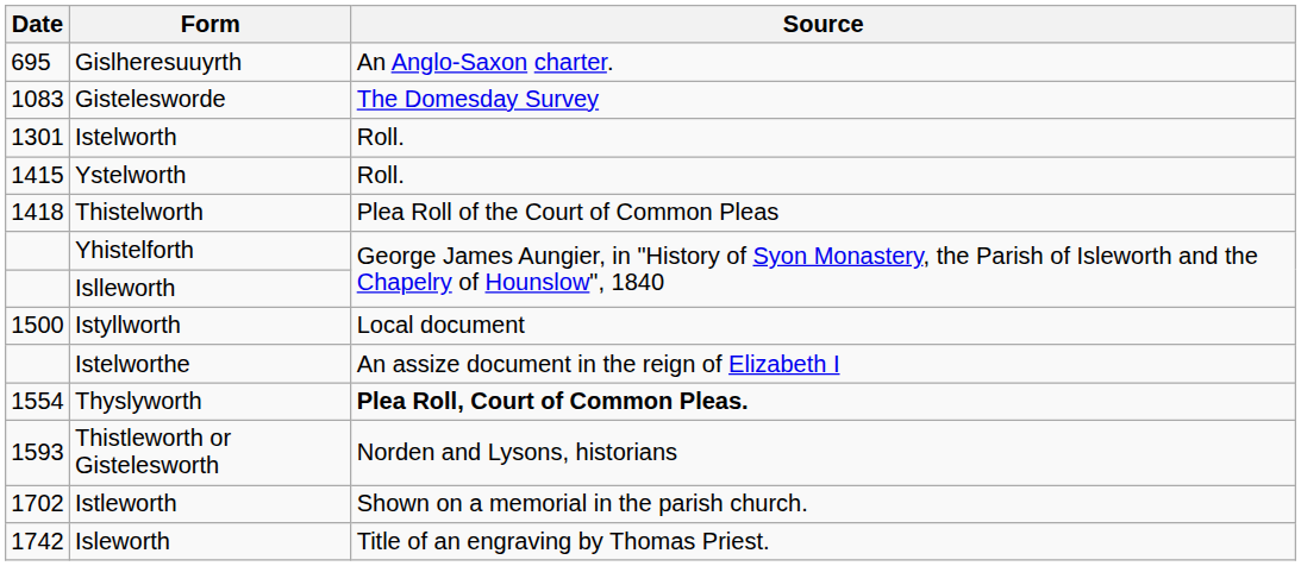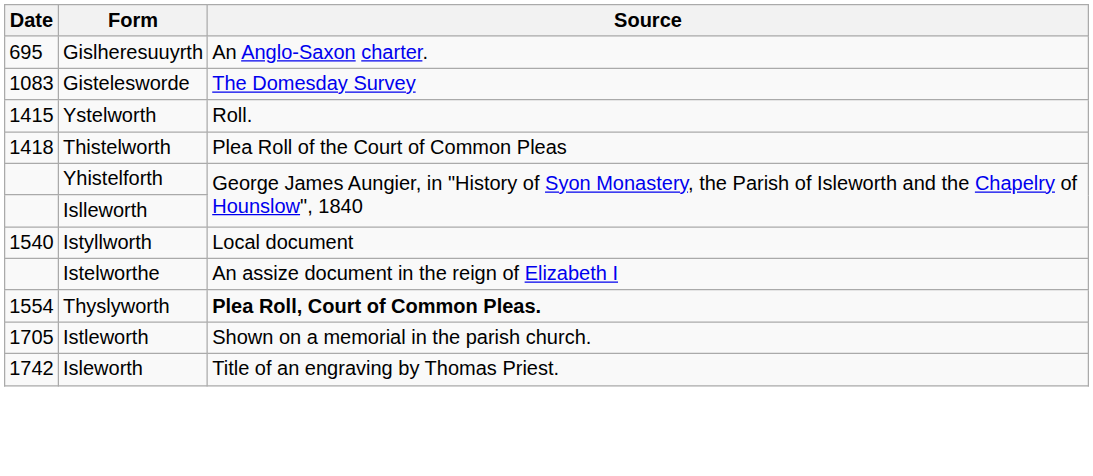 <table class="wikitable">
 <tr>
 <th>Date</th>
 <th>Form</th>
 <th>Source</th>
 </tr>
 <tr>
 <td>695</td>
 <td>Gislheresuuyrth</td>
 <td>An <a href='#'>Anglo-Saxon</a> <a href='#'>charter</a>.</td>
 </tr>
 <tr>
 <td>1083</td>
 <td>Gistelesworde</td>
 <td><a href='#'>The Domesday Survey</a></td>
-</tr>
-<tr>
-<td>1301</td>
-<td>Istelworth</td>
-<td>Roll.</td>
 </tr>
 <tr>
 <td>1415</td>
 <td>Ystelworth</td>
 <td>Roll.</td>
 </tr>
 <tr>
 <td>1418</td>
 <td>Thistelworth</td>
 <td>Plea Roll of the Court of Common Pleas</td>
 </tr>
 <tr>
 <td></td>
 <td>Yhistelforth</td>
 <td rowspan="2">George James Aungier, in "History of <a href='#'>Syon Monastery</a>, the Parish of Isleworth and the <a href='#'>Chapelry</a> of <a href='#'>Hounslow</a>", 1840</td>
 </tr>
 <tr>
 <td></td>
 <td>Islleworth</td>
 </tr>
 <tr>
-<td>1500</td>
+<td>1540</td>
 <td>Istyllworth</td>
 <td>Local document</td>
 </tr>
 <tr>
 <td></td>
 <td>Istelworthe</td>
 <td>An assize document in the reign of <a href='#'>Elizabeth I</a></td>
 </tr>
 <tr>
 <td>1554</td>
 <td>Thyslyworth</td>
 <td><strong>Plea Roll, Court of Common Pleas.</strong></td>
 </tr>
 <tr>
-<td>1593</td>
-<td>Thistleworth or Gistelesworth</td>
-<td>Norden and Lysons, historians</td>
-</tr>
-<tr>
-<td>1702</td>
+<td>1705</td>
 <td>Istleworth</td>
 <td>Shown on a memorial in the parish church.</td>
 </tr>
 <tr>
 <td>1742</td>
 <td>Isleworth</td>
 <td>Title of an engraving by Thomas Priest.</td>
 </tr>
 </table>
